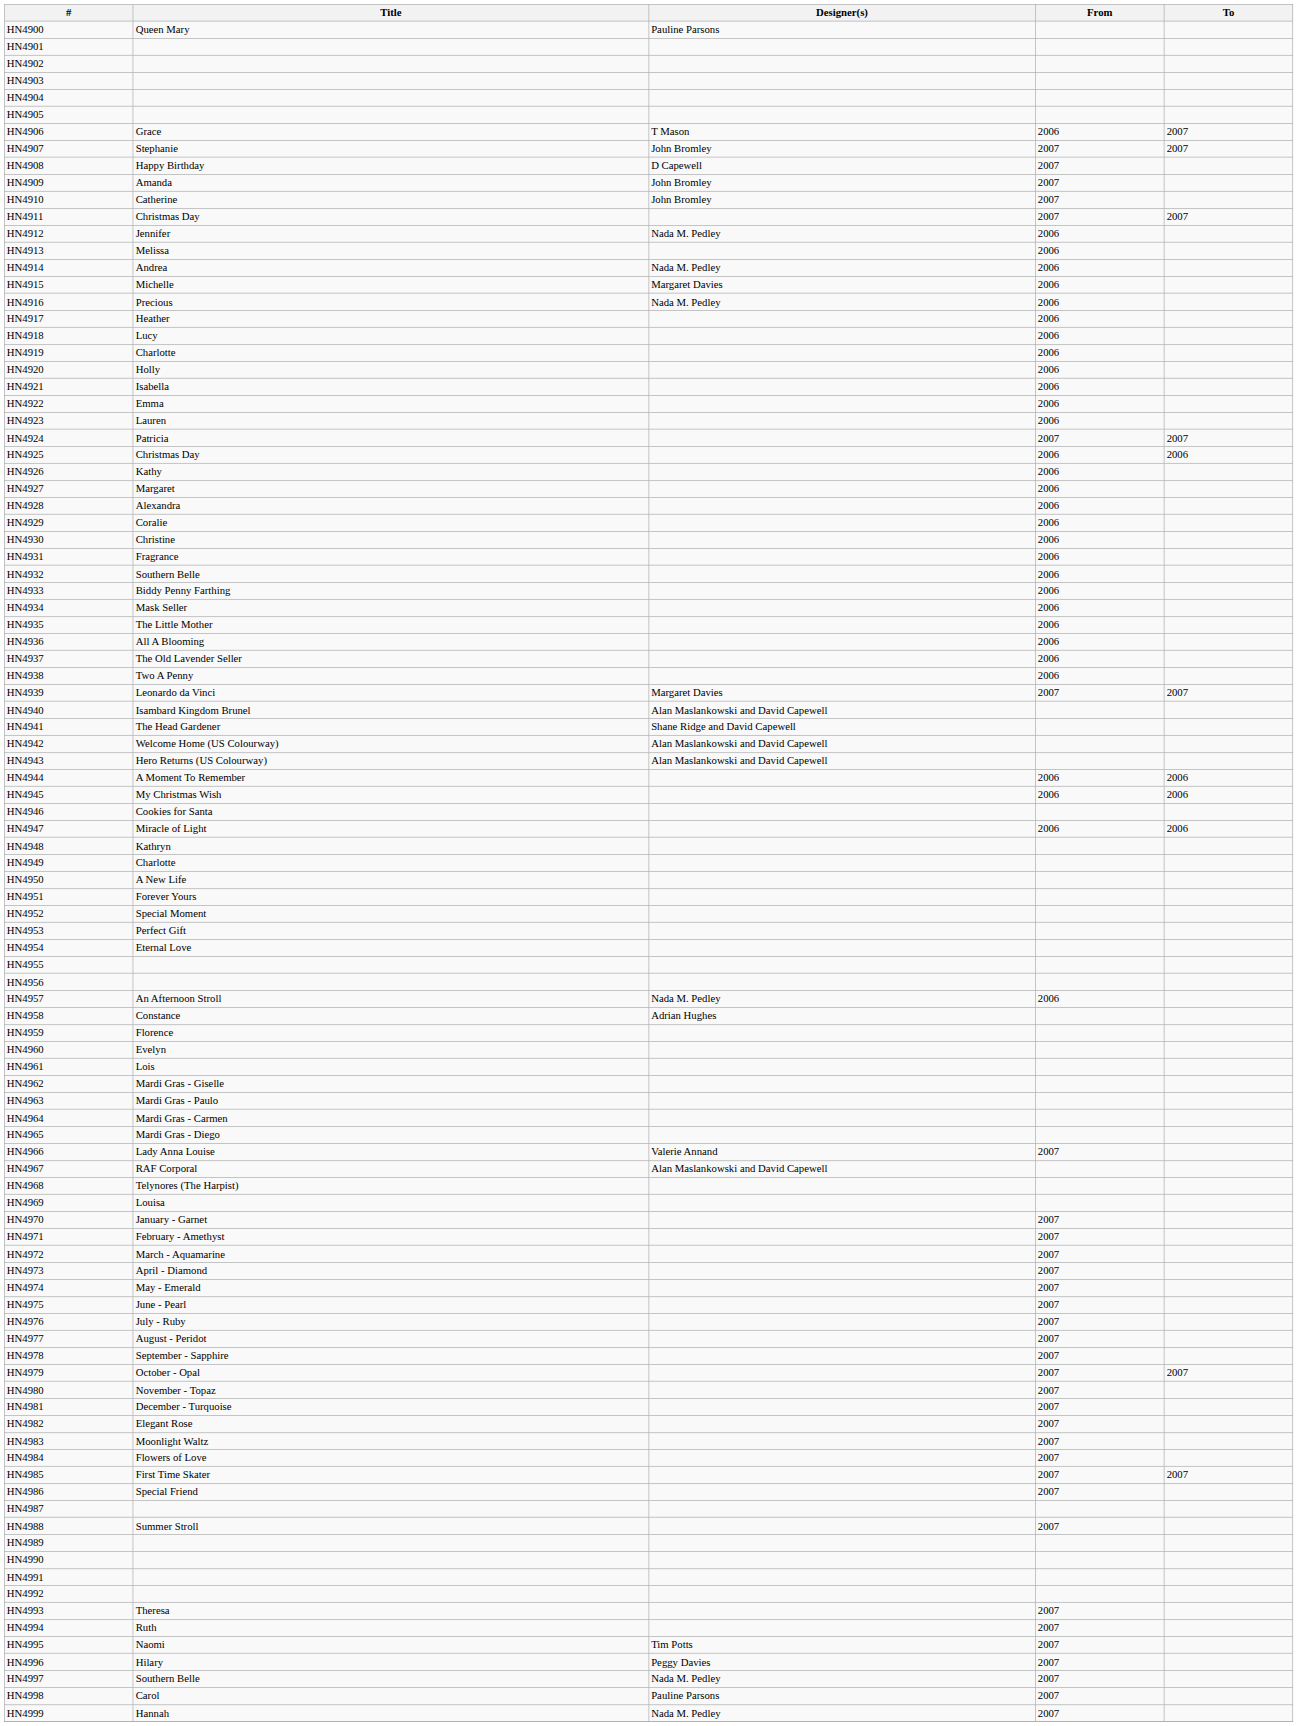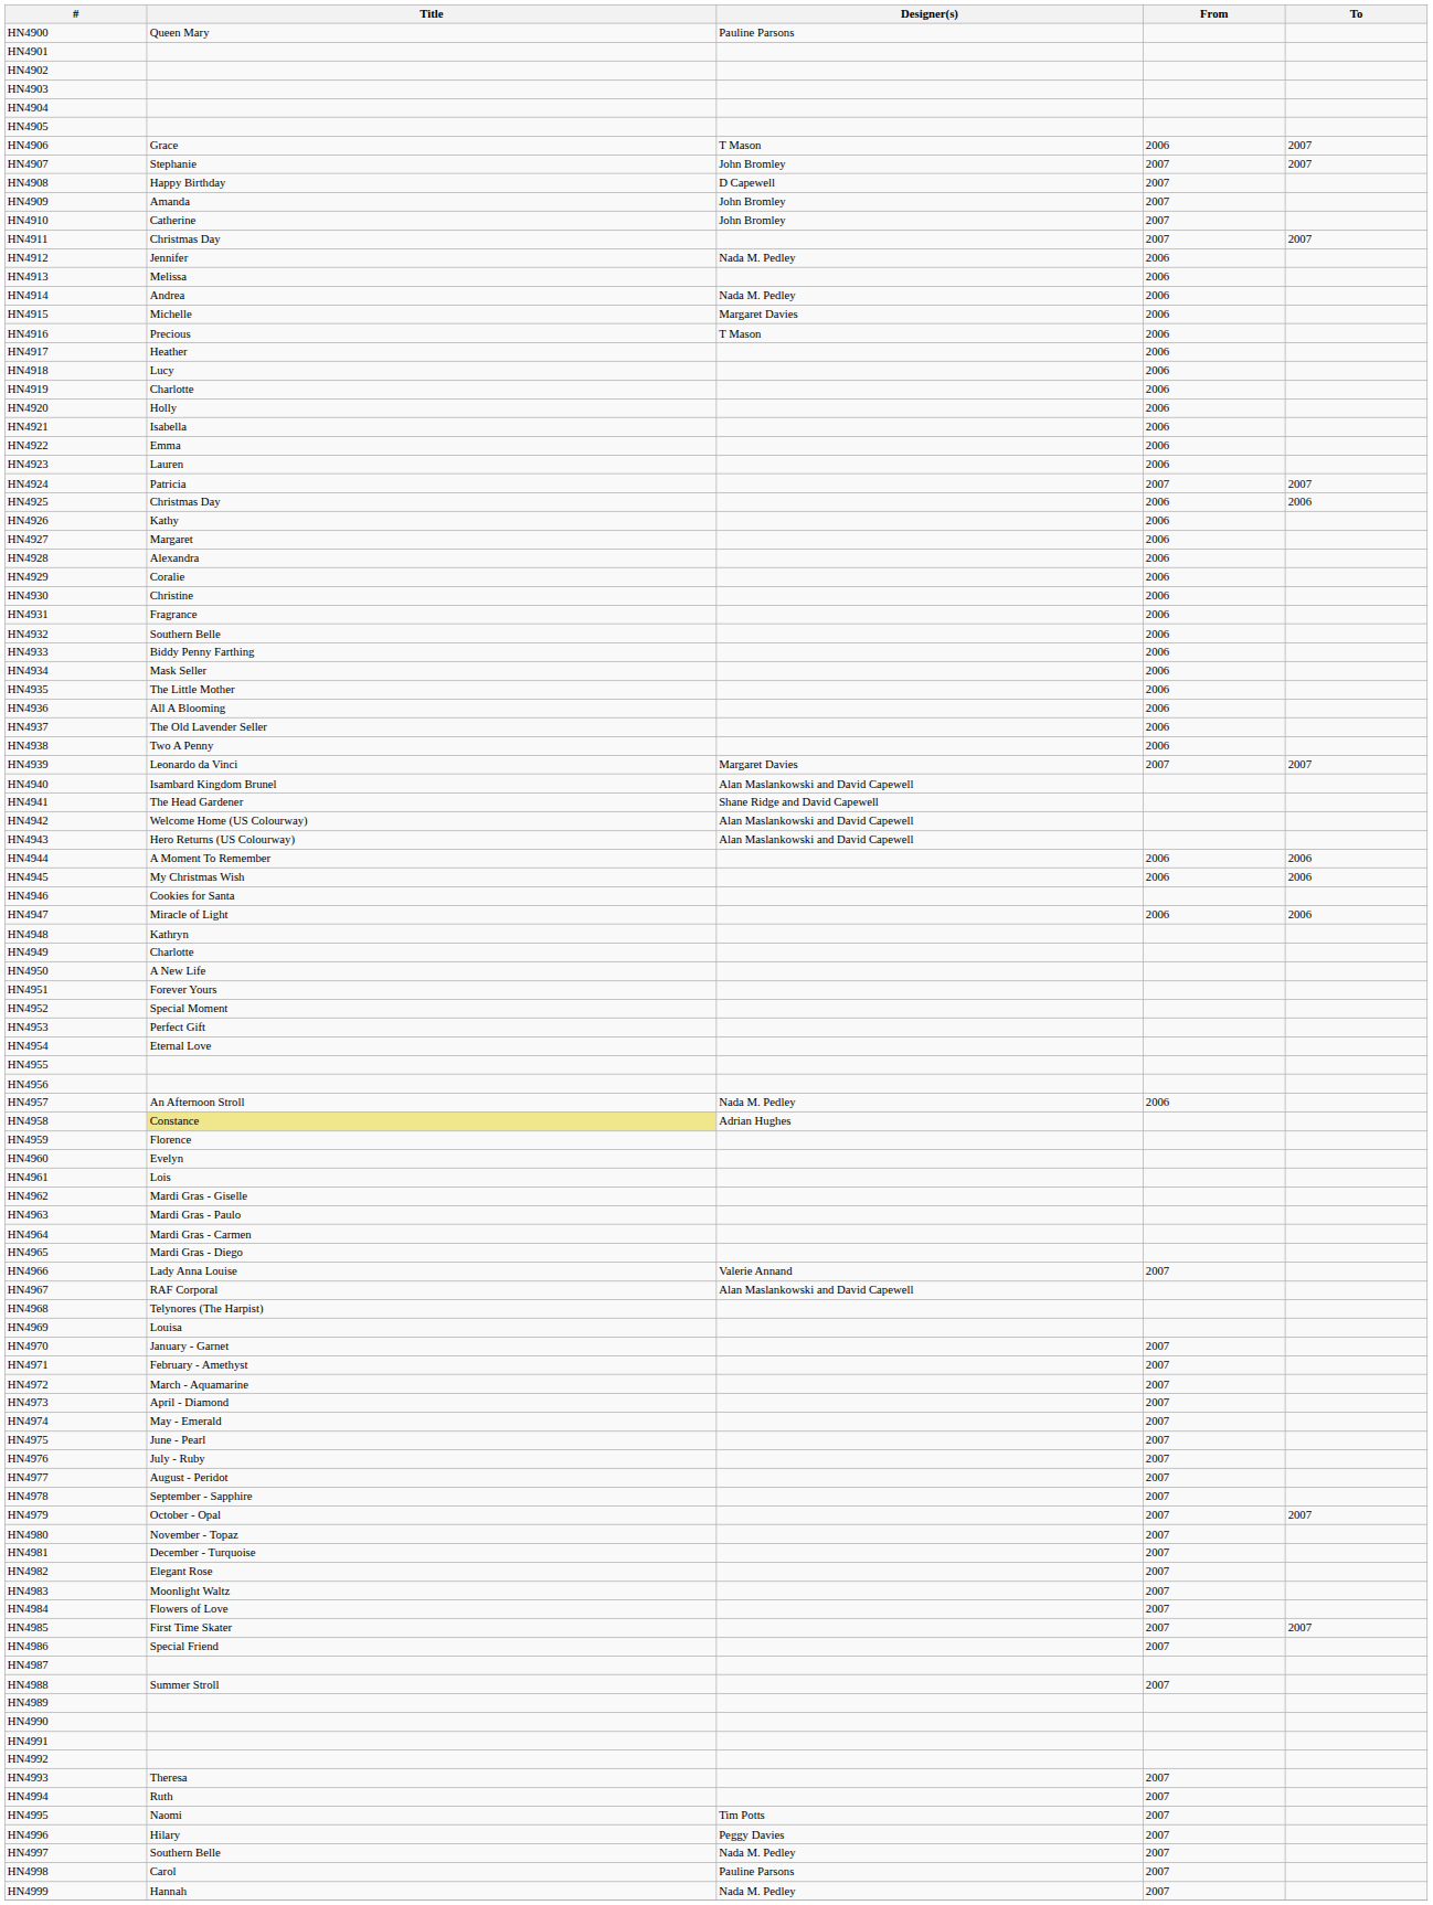 <table class="wikitable collapsible" width="97%" border="1" cellpadding="1" cellspacing="0" align="centre">
 <tr>
 <th width=10%>#</th>
 <th width=40%>Title</th>
 <th width=30%>Designer(s)</th>
 <th width=10%>From</th>
 <th width=10%>To</th>
 </tr>
 <tr>
 <td>HN4900</td>
 <td>Queen Mary</td>
 <td>Pauline Parsons</td>
 <td></td>
 <td></td>
 </tr>
 <tr>
 <td>HN4901</td>
 <td></td>
 <td></td>
 <td></td>
 <td></td>
 </tr>
 <tr>
 <td>HN4902</td>
 <td></td>
 <td></td>
 <td></td>
 <td></td>
 </tr>
 <tr>
 <td>HN4903</td>
 <td></td>
 <td></td>
 <td></td>
 <td></td>
 </tr>
 <tr>
 <td>HN4904</td>
 <td></td>
 <td></td>
 <td></td>
 <td></td>
 </tr>
 <tr>
 <td>HN4905</td>
 <td></td>
 <td></td>
 <td></td>
 <td></td>
 </tr>
 <tr>
 <td>HN4906</td>
 <td>Grace</td>
 <td>T Mason</td>
 <td>2006</td>
 <td>2007</td>
 </tr>
 <tr>
 <td>HN4907</td>
 <td>Stephanie</td>
 <td>John Bromley</td>
 <td>2007</td>
 <td>2007</td>
 </tr>
 <tr>
 <td>HN4908</td>
 <td>Happy Birthday</td>
 <td>D Capewell</td>
 <td>2007</td>
 <td></td>
 </tr>
 <tr>
 <td>HN4909</td>
 <td>Amanda</td>
 <td>John Bromley</td>
 <td>2007</td>
 <td></td>
 </tr>
 <tr>
 <td>HN4910</td>
 <td>Catherine</td>
 <td>John Bromley</td>
 <td>2007</td>
 <td></td>
 </tr>
 <tr>
 <td>HN4911</td>
 <td>Christmas Day</td>
 <td></td>
 <td>2007</td>
 <td>2007</td>
 </tr>
 <tr>
 <td>HN4912</td>
 <td>Jennifer</td>
 <td>Nada M. Pedley</td>
 <td>2006</td>
 <td></td>
 </tr>
 <tr>
 <td>HN4913</td>
 <td>Melissa</td>
 <td></td>
 <td>2006</td>
 <td></td>
 </tr>
 <tr>
 <td>HN4914</td>
 <td>Andrea</td>
 <td>Nada M. Pedley</td>
 <td>2006</td>
 <td></td>
 </tr>
 <tr>
 <td>HN4915</td>
 <td>Michelle</td>
 <td>Margaret Davies</td>
 <td>2006</td>
 <td></td>
 </tr>
 <tr>
 <td>HN4916</td>
 <td>Precious</td>
-<td>Nada M. Pedley</td>
+<td>T Mason</td>
 <td>2006</td>
 <td></td>
 </tr>
 <tr>
 <td>HN4917</td>
 <td>Heather</td>
 <td></td>
 <td>2006</td>
 <td></td>
 </tr>
 <tr>
 <td>HN4918</td>
 <td>Lucy</td>
 <td></td>
 <td>2006</td>
 <td></td>
 </tr>
 <tr>
 <td>HN4919</td>
 <td>Charlotte</td>
 <td></td>
 <td>2006</td>
 <td></td>
 </tr>
 <tr>
 <td>HN4920</td>
 <td>Holly</td>
 <td></td>
 <td>2006</td>
 <td></td>
 </tr>
 <tr>
 <td>HN4921</td>
 <td>Isabella</td>
 <td></td>
 <td>2006</td>
 <td></td>
 </tr>
 <tr>
 <td>HN4922</td>
 <td>Emma</td>
 <td></td>
 <td>2006</td>
 <td></td>
 </tr>
 <tr>
 <td>HN4923</td>
 <td>Lauren</td>
 <td></td>
 <td>2006</td>
 <td></td>
 </tr>
 <tr>
 <td>HN4924</td>
 <td>Patricia</td>
 <td></td>
 <td>2007</td>
 <td>2007</td>
 </tr>
 <tr>
 <td>HN4925</td>
 <td>Christmas Day</td>
 <td></td>
 <td>2006</td>
 <td>2006</td>
 </tr>
 <tr>
 <td>HN4926</td>
 <td>Kathy</td>
 <td></td>
 <td>2006</td>
 <td></td>
 </tr>
 <tr>
 <td>HN4927</td>
 <td>Margaret</td>
 <td></td>
 <td>2006</td>
 <td></td>
 </tr>
 <tr>
 <td>HN4928</td>
 <td>Alexandra</td>
 <td></td>
 <td>2006</td>
 <td></td>
 </tr>
 <tr>
 <td>HN4929</td>
 <td>Coralie</td>
 <td></td>
 <td>2006</td>
 <td></td>
 </tr>
 <tr>
 <td>HN4930</td>
 <td>Christine</td>
 <td></td>
 <td>2006</td>
 <td></td>
 </tr>
 <tr>
 <td>HN4931</td>
 <td>Fragrance</td>
 <td></td>
 <td>2006</td>
 <td></td>
 </tr>
 <tr>
 <td>HN4932</td>
 <td>Southern Belle</td>
 <td></td>
 <td>2006</td>
 <td></td>
 </tr>
 <tr>
 <td>HN4933</td>
 <td>Biddy Penny Farthing</td>
 <td></td>
 <td>2006</td>
 <td></td>
 </tr>
 <tr>
 <td>HN4934</td>
 <td>Mask Seller</td>
 <td></td>
 <td>2006</td>
 <td></td>
 </tr>
 <tr>
 <td>HN4935</td>
 <td>The Little Mother</td>
 <td></td>
 <td>2006</td>
 <td></td>
 </tr>
 <tr>
 <td>HN4936</td>
 <td>All A Blooming</td>
 <td></td>
 <td>2006</td>
 <td></td>
 </tr>
 <tr>
 <td>HN4937</td>
 <td>The Old Lavender Seller</td>
 <td></td>
 <td>2006</td>
 <td></td>
 </tr>
 <tr>
 <td>HN4938</td>
 <td>Two A Penny</td>
 <td></td>
 <td>2006</td>
 <td></td>
 </tr>
 <tr>
 <td>HN4939</td>
 <td>Leonardo da Vinci</td>
 <td>Margaret Davies</td>
 <td>2007</td>
 <td>2007</td>
 </tr>
 <tr>
 <td>HN4940</td>
 <td>Isambard Kingdom Brunel</td>
 <td>Alan Maslankowski and David Capewell</td>
 <td></td>
 <td></td>
 </tr>
 <tr>
 <td>HN4941</td>
 <td>The Head Gardener</td>
 <td>Shane Ridge and David Capewell</td>
 <td></td>
 <td></td>
 </tr>
 <tr>
 <td>HN4942</td>
 <td>Welcome Home (US Colourway)</td>
 <td>Alan Maslankowski and David Capewell</td>
 <td></td>
 <td></td>
 </tr>
 <tr>
 <td>HN4943</td>
 <td>Hero Returns (US Colourway)</td>
 <td>Alan Maslankowski and David Capewell</td>
 <td></td>
 <td></td>
 </tr>
 <tr>
 <td>HN4944</td>
 <td>A Moment To Remember</td>
 <td></td>
 <td>2006</td>
 <td>2006</td>
 </tr>
 <tr>
 <td>HN4945</td>
 <td>My Christmas Wish</td>
 <td></td>
 <td>2006</td>
 <td>2006</td>
 </tr>
 <tr>
 <td>HN4946</td>
 <td>Cookies for Santa</td>
 <td></td>
 <td></td>
 <td></td>
 </tr>
 <tr>
 <td>HN4947</td>
 <td>Miracle of Light</td>
 <td></td>
 <td>2006</td>
 <td>2006</td>
 </tr>
 <tr>
 <td>HN4948</td>
 <td>Kathryn</td>
 <td></td>
 <td></td>
 <td></td>
 </tr>
 <tr>
 <td>HN4949</td>
 <td>Charlotte</td>
 <td></td>
 <td></td>
 <td></td>
 </tr>
 <tr>
 <td>HN4950</td>
 <td>A New Life</td>
 <td></td>
 <td></td>
 <td></td>
 </tr>
 <tr>
 <td>HN4951</td>
 <td>Forever Yours</td>
 <td></td>
 <td></td>
 <td></td>
 </tr>
 <tr>
 <td>HN4952</td>
 <td>Special Moment</td>
 <td></td>
 <td></td>
 <td></td>
 </tr>
 <tr>
 <td>HN4953</td>
 <td>Perfect Gift</td>
 <td></td>
 <td></td>
 <td></td>
 </tr>
 <tr>
 <td>HN4954</td>
 <td>Eternal Love</td>
 <td></td>
 <td></td>
 <td></td>
 </tr>
 <tr>
 <td>HN4955</td>
 <td></td>
 <td></td>
 <td></td>
 <td></td>
 </tr>
 <tr>
 <td>HN4956</td>
 <td></td>
 <td></td>
 <td></td>
 <td></td>
 </tr>
 <tr>
 <td>HN4957</td>
 <td>An Afternoon Stroll</td>
 <td>Nada M. Pedley</td>
 <td>2006</td>
 <td></td>
 </tr>
 <tr>
 <td>HN4958</td>
-<td>Constance</td>
+<td style="background: khaki;">Constance</td>
 <td>Adrian Hughes</td>
 <td></td>
 <td></td>
 </tr>
 <tr>
 <td>HN4959</td>
 <td>Florence</td>
 <td></td>
 <td></td>
 <td></td>
 </tr>
 <tr>
 <td>HN4960</td>
 <td>Evelyn</td>
 <td></td>
 <td></td>
 <td></td>
 </tr>
 <tr>
 <td>HN4961</td>
 <td>Lois</td>
 <td></td>
 <td></td>
 <td></td>
 </tr>
 <tr>
 <td>HN4962</td>
 <td>Mardi Gras - Giselle</td>
 <td></td>
 <td></td>
 <td></td>
 </tr>
 <tr>
 <td>HN4963</td>
 <td>Mardi Gras - Paulo</td>
 <td></td>
 <td></td>
 <td></td>
 </tr>
 <tr>
 <td>HN4964</td>
 <td>Mardi Gras - Carmen</td>
 <td></td>
 <td></td>
 <td></td>
 </tr>
 <tr>
 <td>HN4965</td>
 <td>Mardi Gras - Diego</td>
 <td></td>
 <td></td>
 <td></td>
 </tr>
 <tr>
 <td>HN4966</td>
 <td>Lady Anna Louise</td>
 <td>Valerie Annand</td>
 <td>2007</td>
 <td></td>
 </tr>
 <tr>
 <td>HN4967</td>
 <td>RAF Corporal</td>
 <td>Alan Maslankowski and David Capewell</td>
 <td></td>
 <td></td>
 </tr>
 <tr>
 <td>HN4968</td>
 <td>Telynores (The Harpist)</td>
 <td></td>
 <td></td>
 <td></td>
 </tr>
 <tr>
 <td>HN4969</td>
 <td>Louisa</td>
 <td></td>
 <td></td>
 <td></td>
 </tr>
 <tr>
 <td>HN4970</td>
 <td>January - Garnet</td>
 <td></td>
 <td>2007</td>
 <td></td>
 </tr>
 <tr>
 <td>HN4971</td>
 <td>February - Amethyst</td>
 <td></td>
 <td>2007</td>
 <td></td>
 </tr>
 <tr>
 <td>HN4972</td>
 <td>March - Aquamarine</td>
 <td></td>
 <td>2007</td>
 <td></td>
 </tr>
 <tr>
 <td>HN4973</td>
 <td>April - Diamond</td>
 <td></td>
 <td>2007</td>
 <td></td>
 </tr>
 <tr>
 <td>HN4974</td>
 <td>May - Emerald</td>
 <td></td>
 <td>2007</td>
 <td></td>
 </tr>
 <tr>
 <td>HN4975</td>
 <td>June - Pearl</td>
 <td></td>
 <td>2007</td>
 <td></td>
 </tr>
 <tr>
 <td>HN4976</td>
 <td>July - Ruby</td>
 <td></td>
 <td>2007</td>
 <td></td>
 </tr>
 <tr>
 <td>HN4977</td>
 <td>August - Peridot</td>
 <td></td>
 <td>2007</td>
 <td></td>
 </tr>
 <tr>
 <td>HN4978</td>
 <td>September - Sapphire</td>
 <td></td>
 <td>2007</td>
 <td></td>
 </tr>
 <tr>
 <td>HN4979</td>
 <td>October - Opal</td>
 <td></td>
 <td>2007</td>
 <td>2007</td>
 </tr>
 <tr>
 <td>HN4980</td>
 <td>November - Topaz</td>
 <td></td>
 <td>2007</td>
 <td></td>
 </tr>
 <tr>
 <td>HN4981</td>
 <td>December - Turquoise</td>
 <td></td>
 <td>2007</td>
 <td></td>
 </tr>
 <tr>
 <td>HN4982</td>
 <td>Elegant Rose</td>
 <td></td>
 <td>2007</td>
 <td></td>
 </tr>
 <tr>
 <td>HN4983</td>
 <td>Moonlight Waltz</td>
 <td></td>
 <td>2007</td>
 <td></td>
 </tr>
 <tr>
 <td>HN4984</td>
 <td>Flowers of Love</td>
 <td></td>
 <td>2007</td>
 <td></td>
 </tr>
 <tr>
 <td>HN4985</td>
 <td>First Time Skater</td>
 <td></td>
 <td>2007</td>
 <td>2007</td>
 </tr>
 <tr>
 <td>HN4986</td>
 <td>Special Friend</td>
 <td></td>
 <td>2007</td>
 <td></td>
 </tr>
 <tr>
 <td>HN4987</td>
 <td></td>
 <td></td>
 <td></td>
 <td></td>
 </tr>
 <tr>
 <td>HN4988</td>
 <td>Summer Stroll</td>
 <td></td>
 <td>2007</td>
 <td></td>
 </tr>
 <tr>
 <td>HN4989</td>
 <td></td>
 <td></td>
 <td></td>
 <td></td>
 </tr>
 <tr>
 <td>HN4990</td>
 <td></td>
 <td></td>
 <td></td>
 <td></td>
 </tr>
 <tr>
 <td>HN4991</td>
 <td></td>
 <td></td>
 <td></td>
 <td></td>
 </tr>
 <tr>
 <td>HN4992</td>
 <td></td>
 <td></td>
 <td></td>
 <td></td>
 </tr>
 <tr>
 <td>HN4993</td>
 <td>Theresa</td>
 <td></td>
 <td>2007</td>
 <td></td>
 </tr>
 <tr>
 <td>HN4994</td>
 <td>Ruth</td>
 <td></td>
 <td>2007</td>
 <td></td>
 </tr>
 <tr>
 <td>HN4995</td>
 <td>Naomi</td>
 <td>Tim Potts</td>
 <td>2007</td>
 <td></td>
 </tr>
 <tr>
 <td>HN4996</td>
 <td>Hilary</td>
 <td>Peggy Davies</td>
 <td>2007</td>
 <td></td>
 </tr>
 <tr>
 <td>HN4997</td>
 <td>Southern Belle</td>
 <td>Nada M. Pedley</td>
 <td>2007</td>
 <td></td>
 </tr>
 <tr>
 <td>HN4998</td>
 <td>Carol</td>
 <td>Pauline Parsons</td>
 <td>2007</td>
 <td></td>
 </tr>
 <tr>
 <td>HN4999</td>
 <td>Hannah</td>
 <td>Nada M. Pedley</td>
 <td>2007</td>
 <td></td>
 </tr>
 <tr>
 </tr>
 </table>
